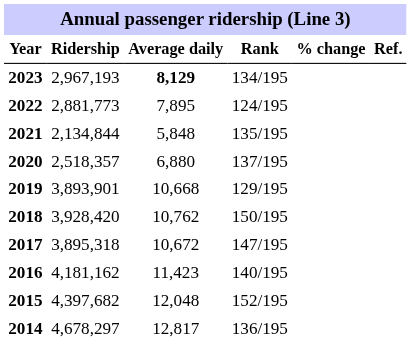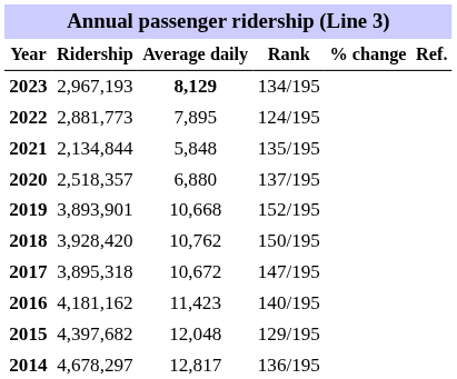 <table class="toccolours" cellpadding="4" cellspacing="0" style="text-align:right;">
 <tr>
 <th colspan="6"  style="background-color:#ccf; background-color:#ccf; font-size:110%; text-align:center;">Annual passenger ridership (Line 3)</th>
 </tr>
 <tr style="font-size:95%; text-align:center">
 <th style="border-bottom:1px solid black">Year</th>
 <th style="border-bottom:1px solid black">Ridership</th>
 <th style="border-bottom:1px solid black">Average daily</th>
 <th style="border-bottom:1px solid black">Rank</th>
 <th style="border-bottom:1px solid black">% change</th>
 <th style="border-bottom:1px solid black">Ref.</th>
 </tr>
 <tr style="text-align:center;">
 <td><strong>2023</strong></td>
 <td>2,967,193</td>
 <td><strong>8,129</strong></td>
 <td>134/195</td>
 <td></td>
 <td></td>
 </tr>
 <tr style="text-align:center;">
 <td><strong>2022</strong></td>
 <td>2,881,773</td>
 <td>7,895</td>
 <td>124/195</td>
 <td></td>
 <td></td>
 </tr>
 <tr style="text-align:center;">
 <td><strong>2021</strong></td>
 <td>2,134,844</td>
 <td>5,848</td>
 <td>135/195</td>
 <td></td>
 <td></td>
 </tr>
 <tr style="text-align:center;">
 <td><strong>2020</strong></td>
 <td>2,518,357</td>
 <td>6,880</td>
 <td>137/195</td>
 <td></td>
 <td></td>
 </tr>
 <tr style="text-align:center;">
 <td><strong>2019</strong></td>
 <td>3,893,901</td>
 <td>10,668</td>
-<td>129/195</td>
+<td>152/195</td>
 <td></td>
 <td></td>
 </tr>
 <tr style="text-align:center;">
 <td><strong>2018</strong></td>
 <td>3,928,420</td>
 <td>10,762</td>
 <td>150/195</td>
 <td></td>
 <td></td>
 </tr>
 <tr style="text-align:center;">
 <td><strong>2017</strong></td>
 <td>3,895,318</td>
 <td>10,672</td>
 <td>147/195</td>
 <td></td>
 <td></td>
 </tr>
 <tr style="text-align:center;">
 <td><strong>2016</strong></td>
 <td>4,181,162</td>
 <td>11,423</td>
 <td>140/195</td>
 <td></td>
 <td></td>
 </tr>
 <tr style="text-align:center;">
 <td><strong>2015</strong></td>
 <td>4,397,682</td>
 <td>12,048</td>
-<td>152/195</td>
+<td>129/195</td>
 <td></td>
 <td></td>
 </tr>
 <tr style="text-align:center;">
 <td><strong>2014</strong></td>
 <td>4,678,297</td>
 <td>12,817</td>
 <td>136/195</td>
 <td></td>
 <td></td>
 </tr>
 </table>
